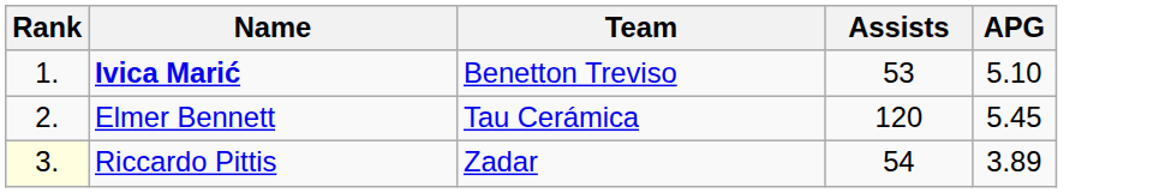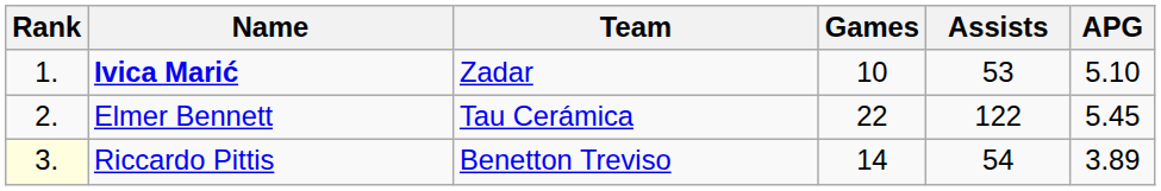 <table class="wikitable sortable" style="text-align: center">
 <tr>
 <th>Rank</th>
 <th width=200>Name</th>
 <th width=200>Team</th>
+<th>Games</th>
 <th width=75>Assists</th>
 <th width=40>APG</th>
 </tr>
 <tr>
 <td>1.</td>
 <td style="text-align:left"> <strong><a href='#'>Ivica Marić</a></strong></td>
-<td style="text-align:left"> <a href='#'>Benetton Treviso</a></td>
+<td style="text-align:left"> <a href='#'>Zadar</a></td>
+<td>10</td>
 <td>53</td>
 <td>5.10</td>
 </tr>
 <tr>
 <td>2.</td>
 <td style="text-align:left"> <a href='#'>Elmer Bennett</a></td>
 <td style="text-align:left"> <a href='#'>Tau Cerámica</a></td>
-<td>120</td>
+<td>22</td>
+<td>122</td>
 <td>5.45</td>
 </tr>
 <tr>
 <td style="background: lightyellow;">3.</td>
 <td style="text-align:left"> <a href='#'>Riccardo Pittis</a></td>
-<td style="text-align:left"> <a href='#'>Zadar</a></td>
+<td style="text-align:left"> <a href='#'>Benetton Treviso</a></td>
+<td>14</td>
 <td>54</td>
 <td>3.89</td>
 </tr>
 </table>
